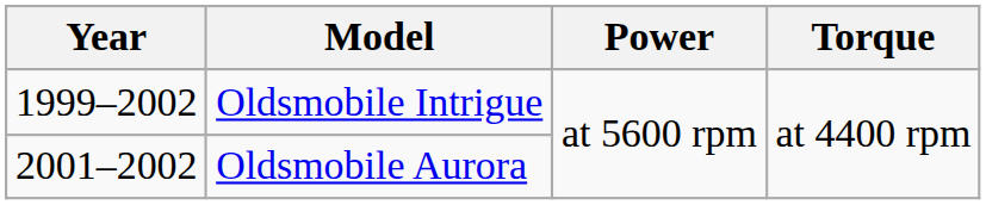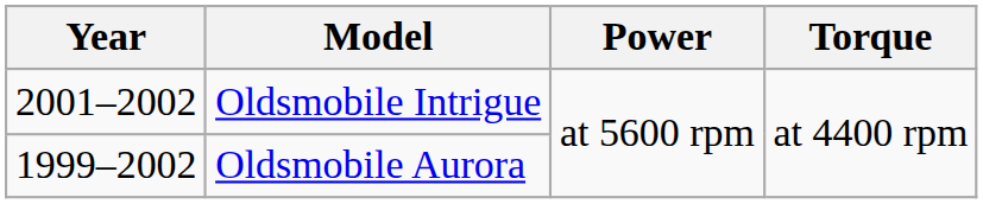 <table class=wikitable>
 <tr>
 <th>Year</th>
 <th>Model</th>
 <th>Power</th>
 <th>Torque</th>
 </tr>
 <tr>
-<td>1999–2002</td>
+<td>2001–2002</td>
 <td><a href='#'>Oldsmobile Intrigue</a></td>
 <td rowspan=2> at 5600 rpm</td>
 <td rowspan=2> at 4400 rpm</td>
 </tr>
 <tr>
-<td>2001–2002</td>
+<td>1999–2002</td>
 <td><a href='#'>Oldsmobile Aurora</a></td>
 </tr>
 </table>
